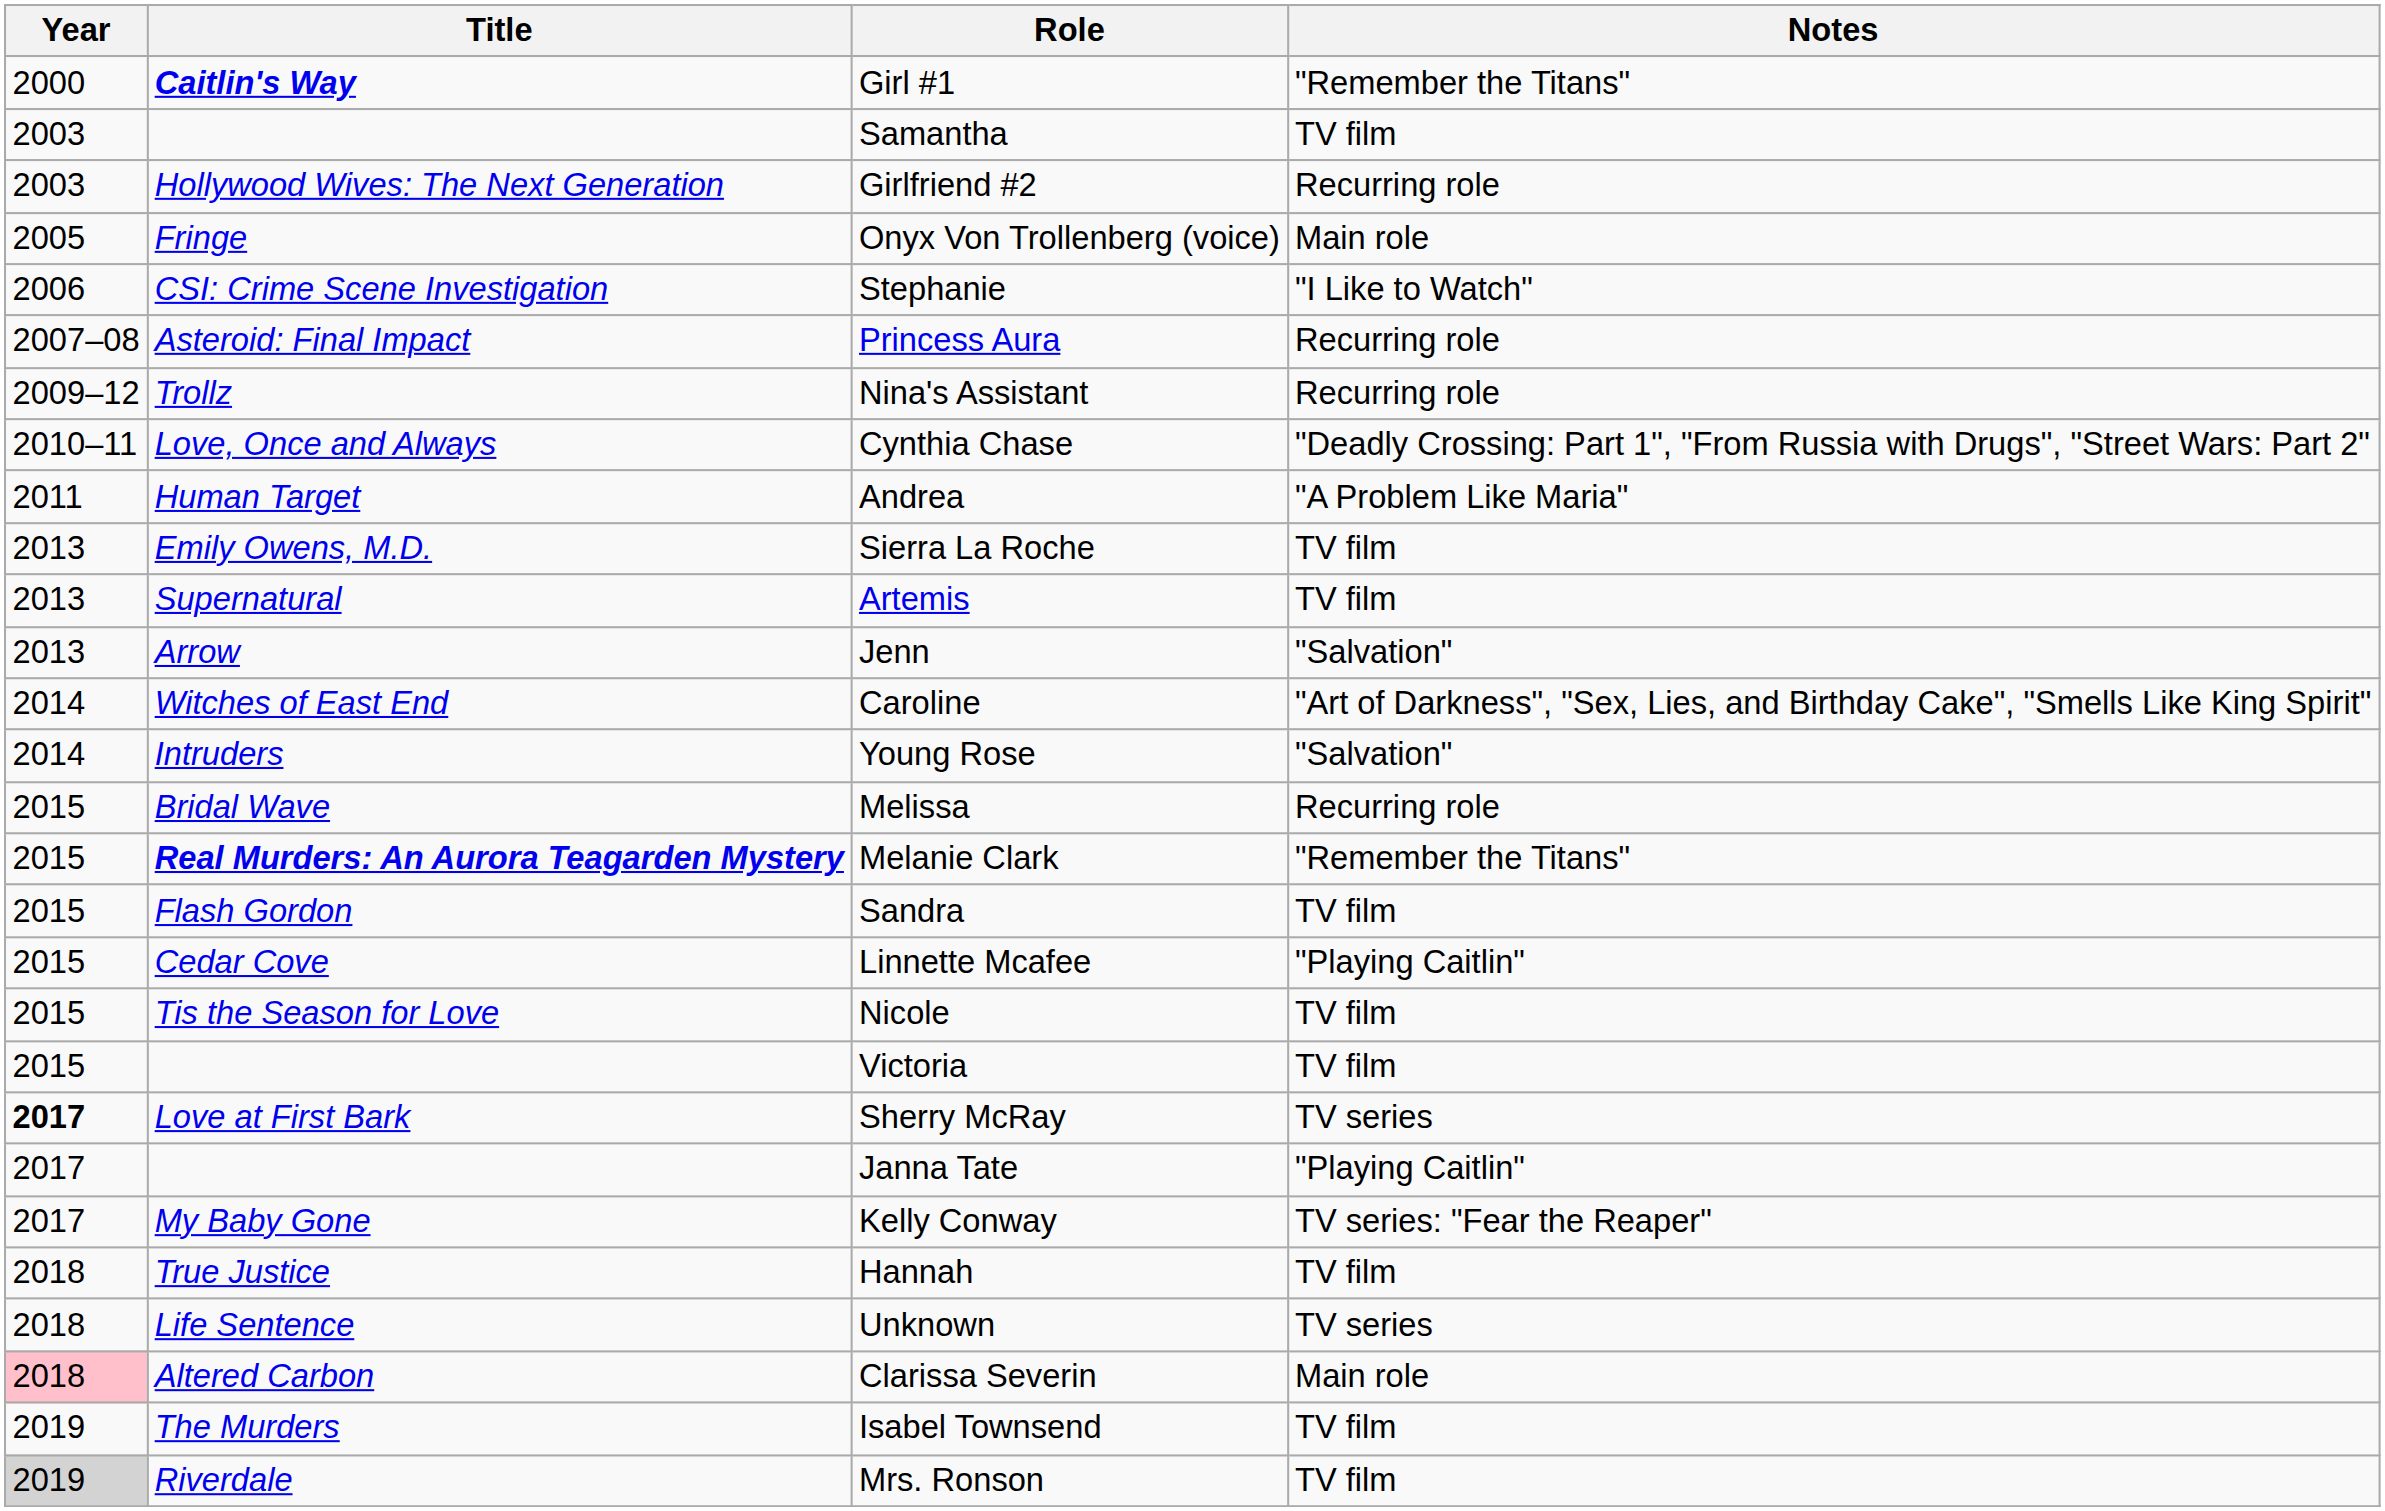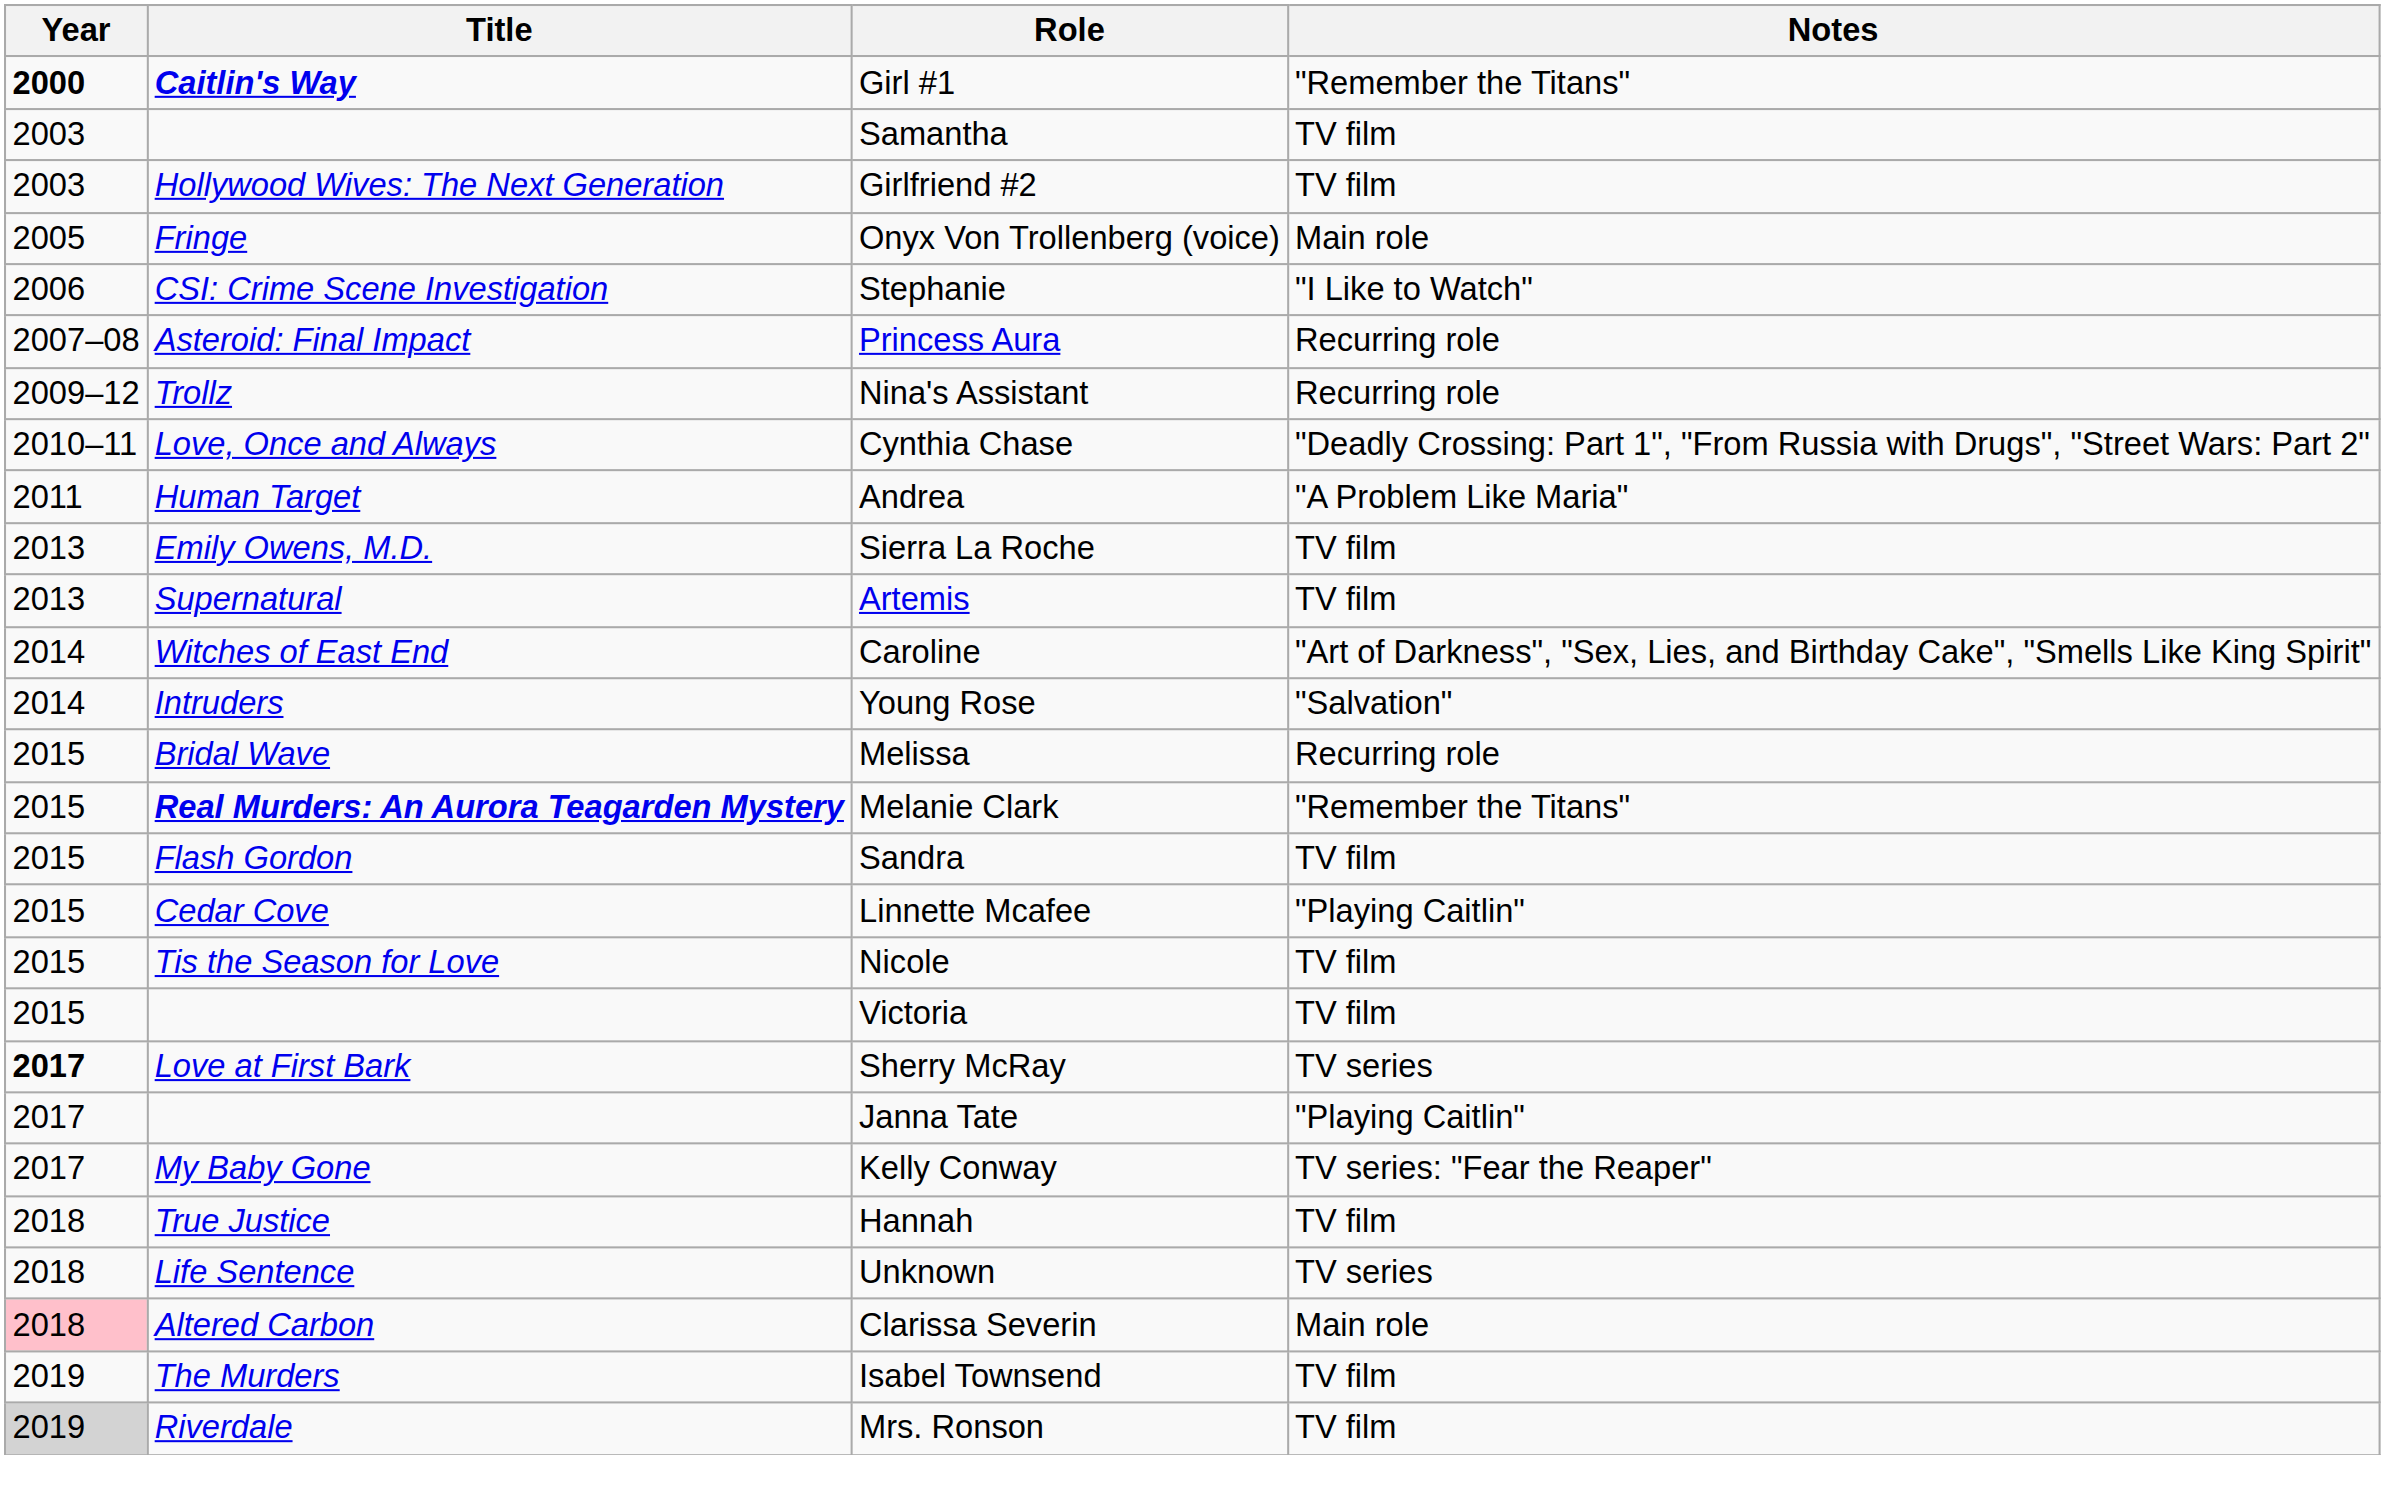 <table class="wikitable sortable">
 <tr>
 <th>Year</th>
 <th>Title</th>
 <th>Role</th>
 <th class="unsortable">Notes</th>
 </tr>
 <tr>
-<td>2000</td>
+<td><strong>2000</strong></td>
 <td><strong><em><a href='#'>Caitlin's Way</a></em></strong></td>
 <td>Girl #1</td>
 <td>"Remember the Titans"</td>
 </tr>
 <tr>
 <td>2003</td>
 <td><em></em></td>
 <td>Samantha</td>
 <td>TV film</td>
 </tr>
 <tr>
 <td>2003</td>
 <td><em><a href='#'>Hollywood Wives: The Next Generation</a></em></td>
 <td>Girlfriend #2</td>
-<td>Recurring role</td>
+<td>TV film</td>
 </tr>
 <tr>
 <td>2005</td>
 <td><em><a href='#'>Fringe</a></em></td>
 <td>Onyx Von Trollenberg (voice)</td>
 <td>Main role</td>
 </tr>
 <tr>
 <td>2006</td>
 <td><em><a href='#'>CSI: Crime Scene Investigation</a></em></td>
 <td>Stephanie</td>
 <td>"I Like to Watch"</td>
 </tr>
 <tr>
 <td>2007–08</td>
 <td><em><a href='#'>Asteroid: Final Impact</a></em></td>
 <td><a href='#'>Princess Aura</a></td>
 <td>Recurring role</td>
 </tr>
 <tr>
 <td>2009–12</td>
 <td><em><a href='#'>Trollz</a></em></td>
 <td>Nina's Assistant</td>
 <td>Recurring role</td>
 </tr>
 <tr>
 <td>2010–11</td>
 <td><em><a href='#'>Love, Once and Always</a></em></td>
 <td>Cynthia Chase</td>
 <td>"Deadly Crossing: Part 1", "From Russia with Drugs", "Street Wars: Part 2"</td>
 </tr>
 <tr>
 <td>2011</td>
 <td><em><a href='#'>Human Target</a></em></td>
 <td>Andrea</td>
 <td>"A Problem Like Maria"</td>
 </tr>
 <tr>
 <td>2013</td>
 <td><em><a href='#'>Emily Owens, M.D.</a></em></td>
 <td>Sierra La Roche</td>
 <td>TV film</td>
 </tr>
 <tr>
 <td>2013</td>
 <td><em><a href='#'>Supernatural</a></em></td>
 <td><a href='#'>Artemis</a></td>
 <td>TV film</td>
-</tr>
-<tr>
-<td>2013</td>
-<td><em><a href='#'>Arrow</a></em></td>
-<td>Jenn</td>
-<td>"Salvation"</td>
 </tr>
 <tr>
 <td>2014</td>
 <td><em><a href='#'>Witches of East End</a></em></td>
 <td>Caroline</td>
 <td>"Art of Darkness", "Sex, Lies, and Birthday Cake", "Smells Like King Spirit"</td>
 </tr>
 <tr>
 <td>2014</td>
 <td><em><a href='#'>Intruders</a></em></td>
 <td>Young Rose</td>
 <td>"Salvation"</td>
 </tr>
 <tr>
 <td>2015</td>
 <td><em><a href='#'>Bridal Wave</a></em></td>
 <td>Melissa</td>
 <td>Recurring role</td>
 </tr>
 <tr>
 <td>2015</td>
 <td><strong><em><a href='#'>Real Murders: An Aurora Teagarden Mystery</a></em></strong></td>
 <td>Melanie Clark</td>
 <td>"Remember the Titans"</td>
 </tr>
 <tr>
 <td>2015</td>
 <td><em><a href='#'>Flash Gordon</a></em></td>
 <td>Sandra</td>
 <td>TV film</td>
 </tr>
 <tr>
 <td>2015</td>
 <td><em><a href='#'>Cedar Cove</a></em></td>
 <td>Linnette Mcafee</td>
 <td>"Playing Caitlin"</td>
 </tr>
 <tr>
 <td>2015</td>
 <td><em><a href='#'>Tis the Season for Love</a></em></td>
 <td>Nicole</td>
 <td>TV film</td>
 </tr>
 <tr>
 <td>2015</td>
 <td><em></em></td>
 <td>Victoria</td>
 <td>TV film</td>
 </tr>
 <tr>
 <td><strong>2017</strong></td>
 <td><em><a href='#'>Love at First Bark</a></em></td>
 <td>Sherry McRay</td>
 <td>TV series</td>
 </tr>
 <tr>
 <td>2017</td>
 <td><em></em></td>
 <td>Janna Tate</td>
 <td>"Playing Caitlin"</td>
 </tr>
 <tr>
 <td>2017</td>
 <td><em><a href='#'>My Baby Gone</a></em></td>
 <td>Kelly Conway</td>
 <td>TV series: "Fear the Reaper"</td>
 </tr>
 <tr>
 <td>2018</td>
 <td><em><a href='#'>True Justice</a></em></td>
 <td>Hannah</td>
 <td>TV film</td>
 </tr>
 <tr>
 <td>2018</td>
 <td><em><a href='#'>Life Sentence</a></em></td>
 <td>Unknown</td>
 <td>TV series</td>
 </tr>
 <tr>
 <td style="background: pink;">2018</td>
 <td><em><a href='#'>Altered Carbon</a></em></td>
 <td>Clarissa Severin</td>
 <td>Main role</td>
 </tr>
 <tr>
 <td>2019</td>
 <td><em><a href='#'>The Murders</a></em></td>
 <td>Isabel Townsend</td>
 <td>TV film</td>
 </tr>
 <tr>
 <td style="background: lightgrey;">2019</td>
 <td><em><a href='#'>Riverdale</a></em></td>
 <td>Mrs. Ronson</td>
 <td>TV film</td>
 </tr>
 <tr>
 </tr>
 </table>
